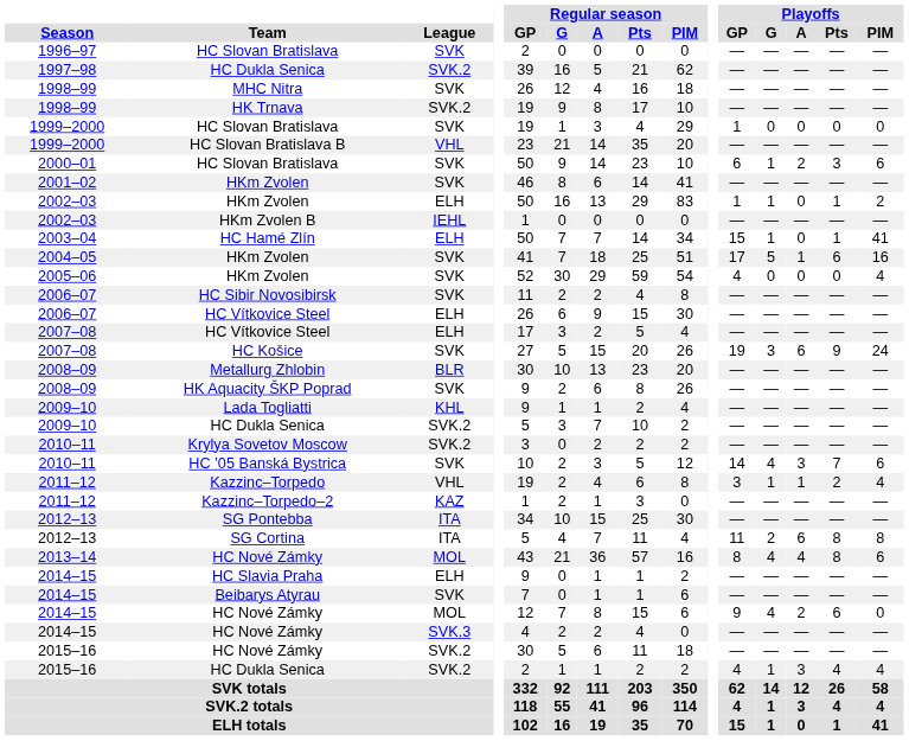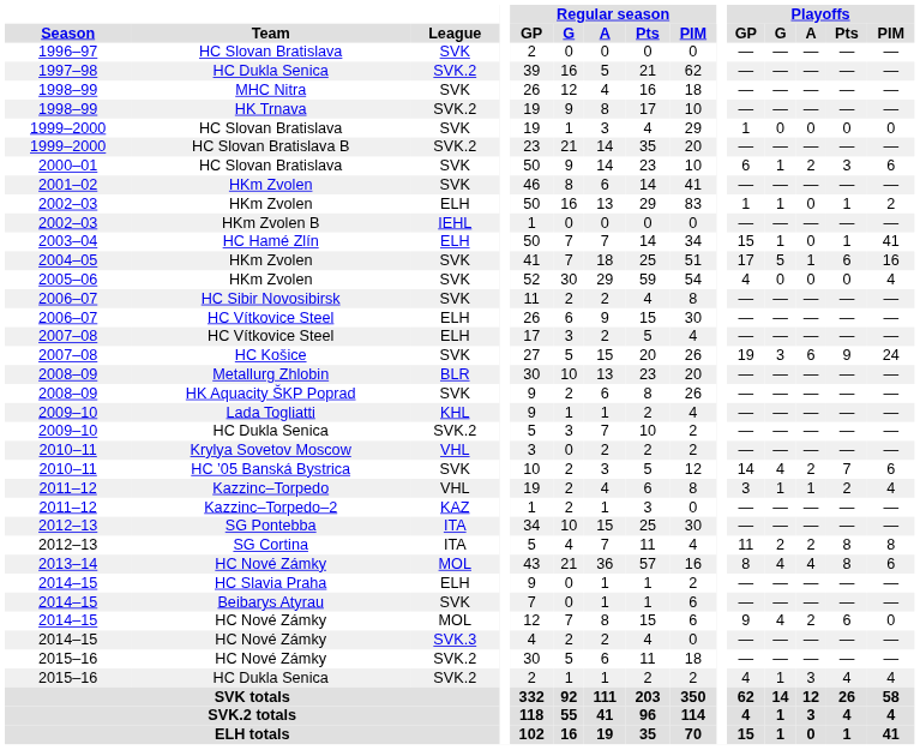 <table border="0" cellpadding="1" cellspacing="0" style="text-align:center; width:60em">
 <tr bgcolor="#e0e0e0">
 <th colspan="3" bgcolor="#ffffff"> </th>
 <th rowspan="99" bgcolor="#ffffff"> </th>
 <th colspan="5"><a href='#'>Regular season</a></th>
 <th rowspan="99" bgcolor="#ffffff"> </th>
 <th colspan="5"><a href='#'>Playoffs</a></th>
 </tr>
 <tr bgcolor="#e0e0e0">
 <th><a href='#'>Season</a></th>
 <th>Team</th>
 <th>League</th>
 <th>GP</th>
 <th><a href='#'>G</a></th>
 <th><a href='#'>A</a></th>
 <th><a href='#'>Pts</a></th>
 <th><a href='#'>PIM</a></th>
 <th>GP</th>
 <th>G</th>
 <th>A</th>
 <th>Pts</th>
 <th>PIM</th>
 </tr>
 <tr>
 <td><a href='#'>1996–97</a></td>
 <td><a href='#'>HC Slovan Bratislava</a></td>
 <td><a href='#'>SVK</a></td>
 <td>2</td>
 <td>0</td>
 <td>0</td>
 <td>0</td>
 <td>0</td>
 <td>—</td>
 <td>—</td>
 <td>—</td>
 <td>—</td>
 <td>—</td>
 </tr>
 <tr bgcolor="#f0f0f0">
 <td><a href='#'>1997–98</a></td>
 <td><a href='#'>HC Dukla Senica</a></td>
 <td><a href='#'>SVK.2</a></td>
 <td>39</td>
 <td>16</td>
 <td>5</td>
 <td>21</td>
 <td>62</td>
 <td>—</td>
 <td>—</td>
 <td>—</td>
 <td>—</td>
 <td>—</td>
 </tr>
 <tr>
 <td><a href='#'>1998–99</a></td>
 <td><a href='#'>MHC Nitra</a></td>
 <td>SVK</td>
 <td>26</td>
 <td>12</td>
 <td>4</td>
 <td>16</td>
 <td>18</td>
 <td>—</td>
 <td>—</td>
 <td>—</td>
 <td>—</td>
 <td>—</td>
 </tr>
 <tr bgcolor="#f0f0f0">
 <td><a href='#'>1998–99</a></td>
 <td><a href='#'>HK Trnava</a></td>
 <td>SVK.2</td>
 <td>19</td>
 <td>9</td>
 <td>8</td>
 <td>17</td>
 <td>10</td>
 <td>—</td>
 <td>—</td>
 <td>—</td>
 <td>—</td>
 <td>—</td>
 </tr>
 <tr>
 <td><a href='#'>1999–2000</a></td>
 <td>HC Slovan Bratislava</td>
 <td>SVK</td>
 <td>19</td>
 <td>1</td>
 <td>3</td>
 <td>4</td>
 <td>29</td>
 <td>1</td>
 <td>0</td>
 <td>0</td>
 <td>0</td>
 <td>0</td>
 </tr>
 <tr bgcolor="#f0f0f0">
 <td><a href='#'>1999–2000</a></td>
 <td>HC Slovan Bratislava B</td>
-<td><a href='#'>VHL</a></td>
+<td>SVK.2</td>
 <td>23</td>
 <td>21</td>
 <td>14</td>
 <td>35</td>
 <td>20</td>
 <td>—</td>
 <td>—</td>
 <td>—</td>
 <td>—</td>
 <td>—</td>
 </tr>
 <tr>
 <td><a href='#'>2000–01</a></td>
 <td>HC Slovan Bratislava</td>
 <td>SVK</td>
 <td>50</td>
 <td>9</td>
 <td>14</td>
 <td>23</td>
 <td>10</td>
 <td>6</td>
 <td>1</td>
 <td>2</td>
 <td>3</td>
 <td>6</td>
 </tr>
 <tr bgcolor="#f0f0f0">
 <td><a href='#'>2001–02</a></td>
 <td><a href='#'>HKm Zvolen</a></td>
 <td>SVK</td>
 <td>46</td>
 <td>8</td>
 <td>6</td>
 <td>14</td>
 <td>41</td>
 <td>—</td>
 <td>—</td>
 <td>—</td>
 <td>—</td>
 <td>—</td>
 </tr>
 <tr>
 <td><a href='#'>2002–03</a></td>
 <td>HKm Zvolen</td>
 <td>ELH</td>
 <td>50</td>
 <td>16</td>
 <td>13</td>
 <td>29</td>
 <td>83</td>
 <td>1</td>
 <td>1</td>
 <td>0</td>
 <td>1</td>
 <td>2</td>
 </tr>
 <tr bgcolor="#f0f0f0">
 <td><a href='#'>2002–03</a></td>
 <td>HKm Zvolen B</td>
 <td><a href='#'>IEHL</a></td>
 <td>1</td>
 <td>0</td>
 <td>0</td>
 <td>0</td>
 <td>0</td>
 <td>—</td>
 <td>—</td>
 <td>—</td>
 <td>—</td>
 <td>—</td>
 </tr>
 <tr>
 <td><a href='#'>2003–04</a></td>
 <td><a href='#'>HC Hamé Zlín</a></td>
 <td><a href='#'>ELH</a></td>
 <td>50</td>
 <td>7</td>
 <td>7</td>
 <td>14</td>
 <td>34</td>
 <td>15</td>
 <td>1</td>
 <td>0</td>
 <td>1</td>
 <td>41</td>
 </tr>
 <tr bgcolor="#f0f0f0">
 <td><a href='#'>2004–05</a></td>
 <td>HKm Zvolen</td>
 <td>SVK</td>
 <td>41</td>
 <td>7</td>
 <td>18</td>
 <td>25</td>
 <td>51</td>
 <td>17</td>
 <td>5</td>
 <td>1</td>
 <td>6</td>
 <td>16</td>
 </tr>
 <tr>
 <td><a href='#'>2005–06</a></td>
 <td>HKm Zvolen</td>
 <td>SVK</td>
 <td>52</td>
 <td>30</td>
 <td>29</td>
 <td>59</td>
 <td>54</td>
 <td>4</td>
 <td>0</td>
 <td>0</td>
 <td>0</td>
 <td>4</td>
 </tr>
 <tr bgcolor="#f0f0f0">
 <td><a href='#'>2006–07</a></td>
 <td><a href='#'>HC Sibir Novosibirsk</a></td>
 <td>SVK</td>
 <td>11</td>
 <td>2</td>
 <td>2</td>
 <td>4</td>
 <td>8</td>
 <td>—</td>
 <td>—</td>
 <td>—</td>
 <td>—</td>
 <td>—</td>
 </tr>
 <tr>
 <td><a href='#'>2006–07</a></td>
 <td><a href='#'>HC Vítkovice Steel</a></td>
 <td>ELH</td>
 <td>26</td>
 <td>6</td>
 <td>9</td>
 <td>15</td>
 <td>30</td>
 <td>—</td>
 <td>—</td>
 <td>—</td>
 <td>—</td>
 <td>—</td>
 </tr>
 <tr bgcolor="#f0f0f0">
 <td><a href='#'>2007–08</a></td>
 <td>HC Vítkovice Steel</td>
 <td>ELH</td>
 <td>17</td>
 <td>3</td>
 <td>2</td>
 <td>5</td>
 <td>4</td>
 <td>—</td>
 <td>—</td>
 <td>—</td>
 <td>—</td>
 <td>—</td>
 </tr>
 <tr>
 <td><a href='#'>2007–08</a></td>
 <td><a href='#'>HC Košice</a></td>
 <td>SVK</td>
 <td>27</td>
 <td>5</td>
 <td>15</td>
 <td>20</td>
 <td>26</td>
 <td>19</td>
 <td>3</td>
 <td>6</td>
 <td>9</td>
 <td>24</td>
 </tr>
 <tr bgcolor="#f0f0f0">
 <td><a href='#'>2008–09</a></td>
 <td><a href='#'>Metallurg Zhlobin</a></td>
 <td><a href='#'>BLR</a></td>
 <td>30</td>
 <td>10</td>
 <td>13</td>
 <td>23</td>
 <td>20</td>
 <td>—</td>
 <td>—</td>
 <td>—</td>
 <td>—</td>
 <td>—</td>
 </tr>
 <tr>
 <td><a href='#'>2008–09</a></td>
 <td><a href='#'>HK Aquacity ŠKP Poprad</a></td>
 <td>SVK</td>
 <td>9</td>
 <td>2</td>
 <td>6</td>
 <td>8</td>
 <td>26</td>
 <td>—</td>
 <td>—</td>
 <td>—</td>
 <td>—</td>
 <td>—</td>
 </tr>
 <tr bgcolor="#f0f0f0">
 <td><a href='#'>2009–10</a></td>
 <td><a href='#'>Lada Togliatti</a></td>
 <td><a href='#'>KHL</a></td>
 <td>9</td>
 <td>1</td>
 <td>1</td>
 <td>2</td>
 <td>4</td>
 <td>—</td>
 <td>—</td>
 <td>—</td>
 <td>—</td>
 <td>—</td>
 </tr>
 <tr>
 <td><a href='#'>2009–10</a></td>
 <td>HC Dukla Senica</td>
 <td>SVK.2</td>
 <td>5</td>
 <td>3</td>
 <td>7</td>
 <td>10</td>
 <td>2</td>
 <td>—</td>
 <td>—</td>
 <td>—</td>
 <td>—</td>
 <td>—</td>
 </tr>
 <tr bgcolor="#f0f0f0">
 <td><a href='#'>2010–11</a></td>
 <td><a href='#'>Krylya Sovetov Moscow</a></td>
-<td>SVK.2</td>
+<td><a href='#'>VHL</a></td>
 <td>3</td>
 <td>0</td>
 <td>2</td>
 <td>2</td>
 <td>2</td>
 <td>—</td>
 <td>—</td>
 <td>—</td>
 <td>—</td>
 <td>—</td>
 </tr>
 <tr>
 <td><a href='#'>2010–11</a></td>
 <td><a href='#'>HC ’05 Banská Bystrica</a></td>
 <td>SVK</td>
 <td>10</td>
 <td>2</td>
 <td>3</td>
 <td>5</td>
 <td>12</td>
 <td>14</td>
 <td>4</td>
-<td>3</td>
+<td>2</td>
 <td>7</td>
 <td>6</td>
 </tr>
 <tr bgcolor="#f0f0f0">
 <td><a href='#'>2011–12</a></td>
 <td><a href='#'>Kazzinc–Torpedo</a></td>
 <td>VHL</td>
 <td>19</td>
 <td>2</td>
 <td>4</td>
 <td>6</td>
 <td>8</td>
 <td>3</td>
 <td>1</td>
 <td>1</td>
 <td>2</td>
 <td>4</td>
 </tr>
 <tr>
 <td><a href='#'>2011–12</a></td>
 <td><a href='#'>Kazzinc–Torpedo–2</a></td>
 <td><a href='#'>KAZ</a></td>
 <td>1</td>
 <td>2</td>
 <td>1</td>
 <td>3</td>
 <td>0</td>
 <td>—</td>
 <td>—</td>
 <td>—</td>
 <td>—</td>
 <td>—</td>
 </tr>
 <tr bgcolor="#f0f0f0">
 <td><a href='#'>2012–13</a></td>
 <td><a href='#'>SG Pontebba</a></td>
 <td><a href='#'>ITA</a></td>
 <td>34</td>
 <td>10</td>
 <td>15</td>
 <td>25</td>
 <td>30</td>
 <td>—</td>
 <td>—</td>
 <td>—</td>
 <td>—</td>
 <td>—</td>
 </tr>
 <tr>
 <td>2012–13</td>
 <td><a href='#'>SG Cortina</a></td>
 <td>ITA</td>
 <td>5</td>
 <td>4</td>
 <td>7</td>
 <td>11</td>
 <td>4</td>
 <td>11</td>
 <td>2</td>
-<td>6</td>
+<td>2</td>
 <td>8</td>
 <td>8</td>
 </tr>
 <tr bgcolor="#f0f0f0">
 <td><a href='#'>2013–14</a></td>
 <td><a href='#'>HC Nové Zámky</a></td>
 <td><a href='#'>MOL</a></td>
 <td>43</td>
 <td>21</td>
 <td>36</td>
 <td>57</td>
 <td>16</td>
 <td>8</td>
 <td>4</td>
 <td>4</td>
 <td>8</td>
 <td>6</td>
 </tr>
 <tr>
 <td><a href='#'>2014–15</a></td>
 <td><a href='#'>HC Slavia Praha</a></td>
 <td>ELH</td>
 <td>9</td>
 <td>0</td>
 <td>1</td>
 <td>1</td>
 <td>2</td>
 <td>—</td>
 <td>—</td>
 <td>—</td>
 <td>—</td>
 <td>—</td>
 </tr>
 <tr bgcolor="#f0f0f0">
 <td><a href='#'>2014–15</a></td>
 <td><a href='#'>Beibarys Atyrau</a></td>
 <td>SVK</td>
 <td>7</td>
 <td>0</td>
 <td>1</td>
 <td>1</td>
 <td>6</td>
 <td>—</td>
 <td>—</td>
 <td>—</td>
 <td>—</td>
 <td>—</td>
 </tr>
 <tr>
 <td><a href='#'>2014–15</a></td>
 <td>HC Nové Zámky</td>
 <td>MOL</td>
 <td>12</td>
 <td>7</td>
 <td>8</td>
 <td>15</td>
 <td>6</td>
 <td>9</td>
 <td>4</td>
 <td>2</td>
 <td>6</td>
 <td>0</td>
 </tr>
 <tr bgcolor="#f0f0f0">
 <td>2014–15</td>
 <td>HC Nové Zámky</td>
 <td><a href='#'>SVK.3</a></td>
 <td>4</td>
 <td>2</td>
 <td>2</td>
 <td>4</td>
 <td>0</td>
 <td>—</td>
 <td>—</td>
 <td>—</td>
 <td>—</td>
 <td>—</td>
 </tr>
 <tr>
 <td>2015–16</td>
 <td>HC Nové Zámky</td>
 <td>SVK.2</td>
 <td>30</td>
 <td>5</td>
 <td>6</td>
 <td>11</td>
 <td>18</td>
 <td>—</td>
 <td>—</td>
 <td>—</td>
 <td>—</td>
 <td>—</td>
 </tr>
 <tr bgcolor="#f0f0f0">
 <td>2015–16</td>
 <td>HC Dukla Senica</td>
 <td>SVK.2</td>
 <td>2</td>
 <td>1</td>
 <td>1</td>
 <td>2</td>
 <td>2</td>
 <td>4</td>
 <td>1</td>
 <td>3</td>
 <td>4</td>
 <td>4</td>
 </tr>
 <tr bgcolor="#e0e0e0">
 <th colspan="3">SVK totals</th>
 <th>332</th>
 <th>92</th>
 <th>111</th>
 <th>203</th>
 <th>350</th>
 <th>62</th>
 <th>14</th>
 <th>12</th>
 <th>26</th>
 <th>58</th>
 </tr>
 <tr bgcolor="#e0e0e0">
 <th colspan="3">SVK.2 totals</th>
 <th>118</th>
 <th>55</th>
 <th>41</th>
 <th>96</th>
 <th>114</th>
 <th>4</th>
 <th>1</th>
 <th>3</th>
 <th>4</th>
 <th>4</th>
 </tr>
 <tr bgcolor="#e0e0e0">
 <th colspan="3">ELH totals</th>
 <th>102</th>
 <th>16</th>
 <th>19</th>
 <th>35</th>
 <th>70</th>
 <th>15</th>
 <th>1</th>
 <th>0</th>
 <th>1</th>
 <th>41</th>
 </tr>
 </table>
